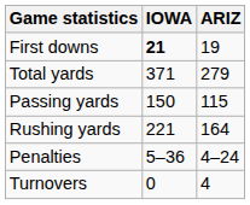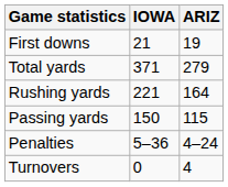 <table class="wikitable">
 <tr>
 <th>Game statistics</th>
 <th>IOWA</th>
 <th>ARIZ</th>
 </tr>
 <tr>
 <td>First downs</td>
-<td><strong>21</strong></td>
+<td>21</td>
 <td>19</td>
 </tr>
 <tr>
 <td>Total yards</td>
 <td>371</td>
 <td>279</td>
 </tr>
 <tr>
+<td>Rushing yards</td>
+<td>221</td>
+<td>164</td>
+</tr>
+<tr>
 <td>Passing yards</td>
 <td>150</td>
 <td>115</td>
-</tr>
-<tr>
-<td>Rushing yards</td>
-<td>221</td>
-<td>164</td>
 </tr>
 <tr>
 <td>Penalties</td>
 <td>5–36</td>
 <td>4–24</td>
 </tr>
 <tr>
 <td>Turnovers</td>
 <td>0</td>
 <td>4</td>
 </tr>
 </table>
